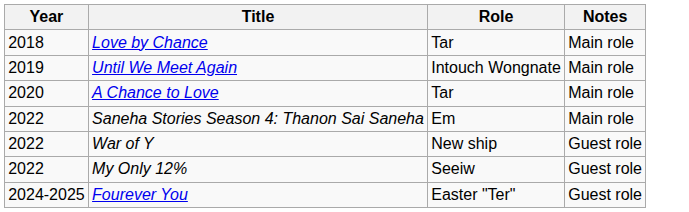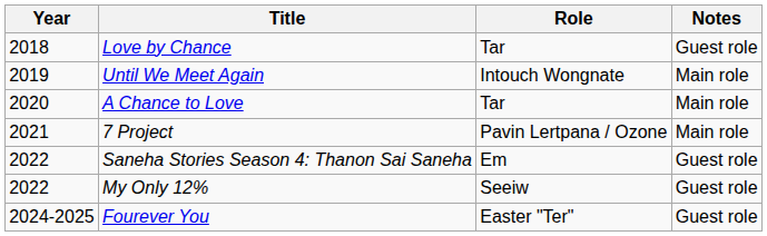 <table class="wikitable">
 <tr>
 <th>Year</th>
 <th>Title</th>
 <th>Role</th>
 <th>Notes</th>
 </tr>
 <tr>
 <td>2018</td>
 <td><em><a href='#'>Love by Chance</a></em></td>
 <td>Tar</td>
-<td>Main role</td>
+<td>Guest role</td>
 </tr>
 <tr>
 <td>2019</td>
 <td><em><a href='#'>Until We Meet Again</a></em></td>
 <td>Intouch Wongnate</td>
 <td>Main role</td>
 </tr>
 <tr>
 <td>2020</td>
 <td><em><a href='#'>A Chance to Love</a></em></td>
 <td>Tar</td>
 <td>Main role</td>
 </tr>
 <tr>
-<td>2022</td>
-<td><em>Saneha Stories Season 4: Thanon Sai Saneha</em></td>
-<td>Em</td>
+<td>2021</td>
+<td><em>7 Project</em></td>
+<td>Pavin Lertpana / Ozone</td>
 <td>Main role</td>
 </tr>
 <tr>
 <td>2022</td>
-<td><em>War of Y</em></td>
-<td>New ship</td>
+<td><em>Saneha Stories Season 4: Thanon Sai Saneha</em></td>
+<td>Em</td>
 <td>Guest role</td>
 </tr>
 <tr>
 <td>2022</td>
 <td><em>My Only 12%</em></td>
 <td>Seeiw</td>
 <td>Guest role</td>
 </tr>
 <tr>
 <td>2024-2025</td>
 <td><em><a href='#'>Fourever You</a></em></td>
 <td>Easter "Ter"</td>
 <td>Guest role</td>
 </tr>
 </table>
